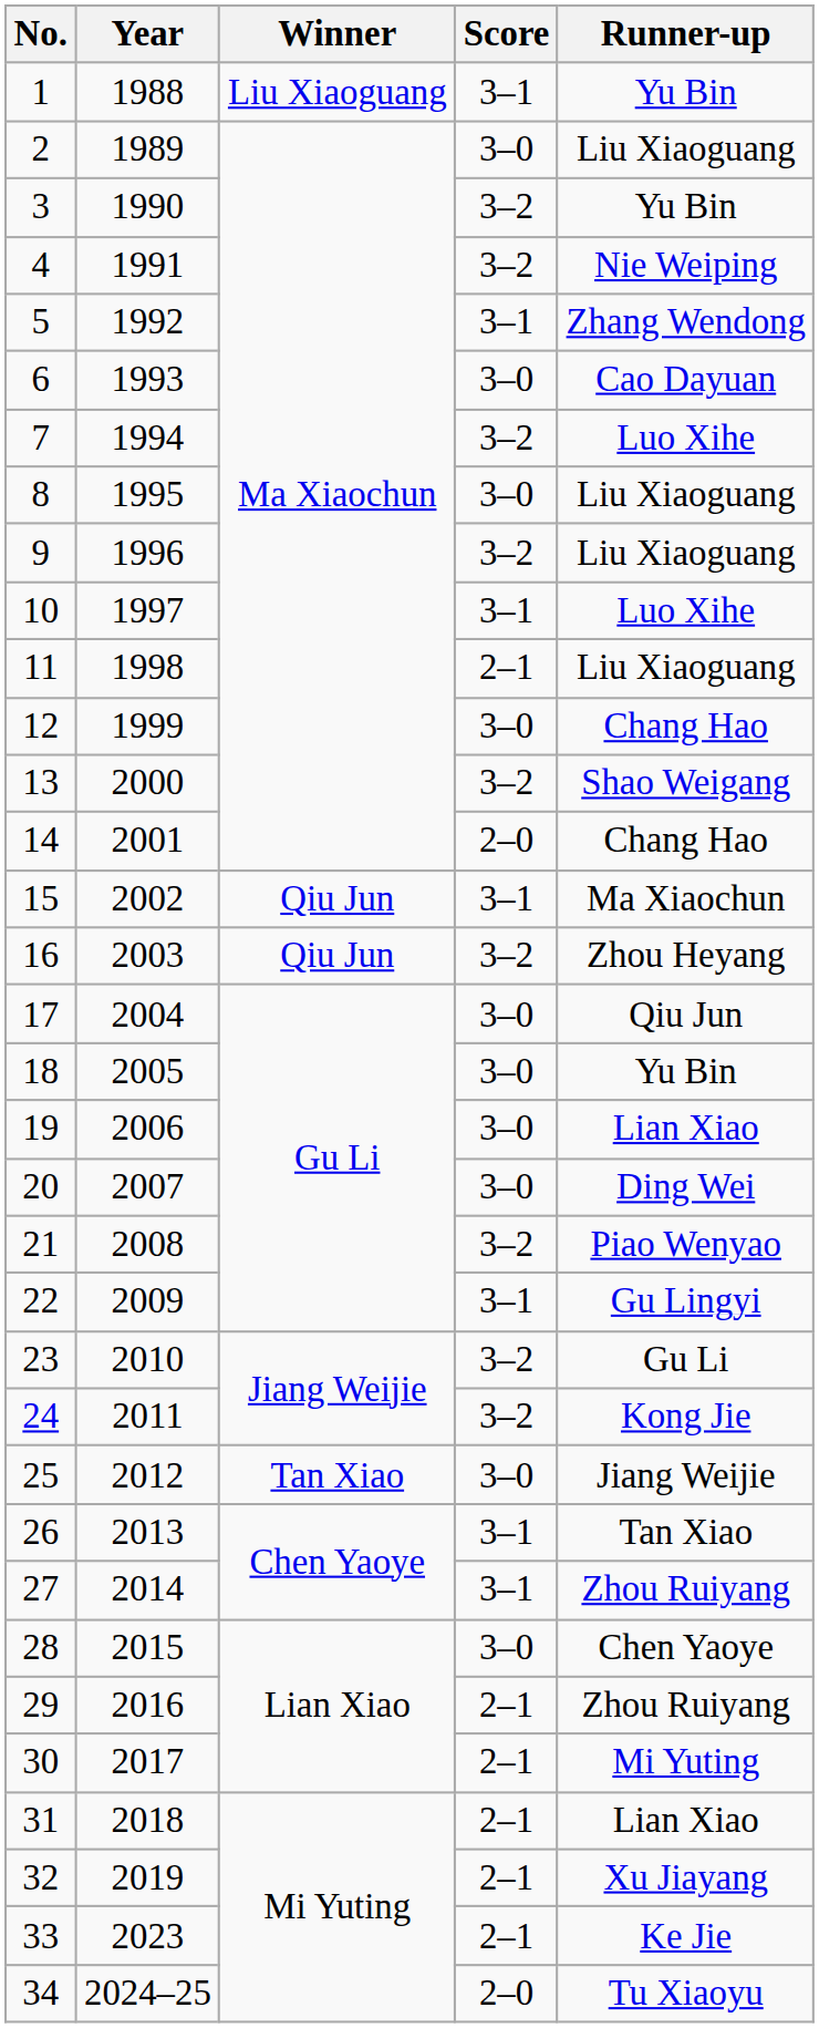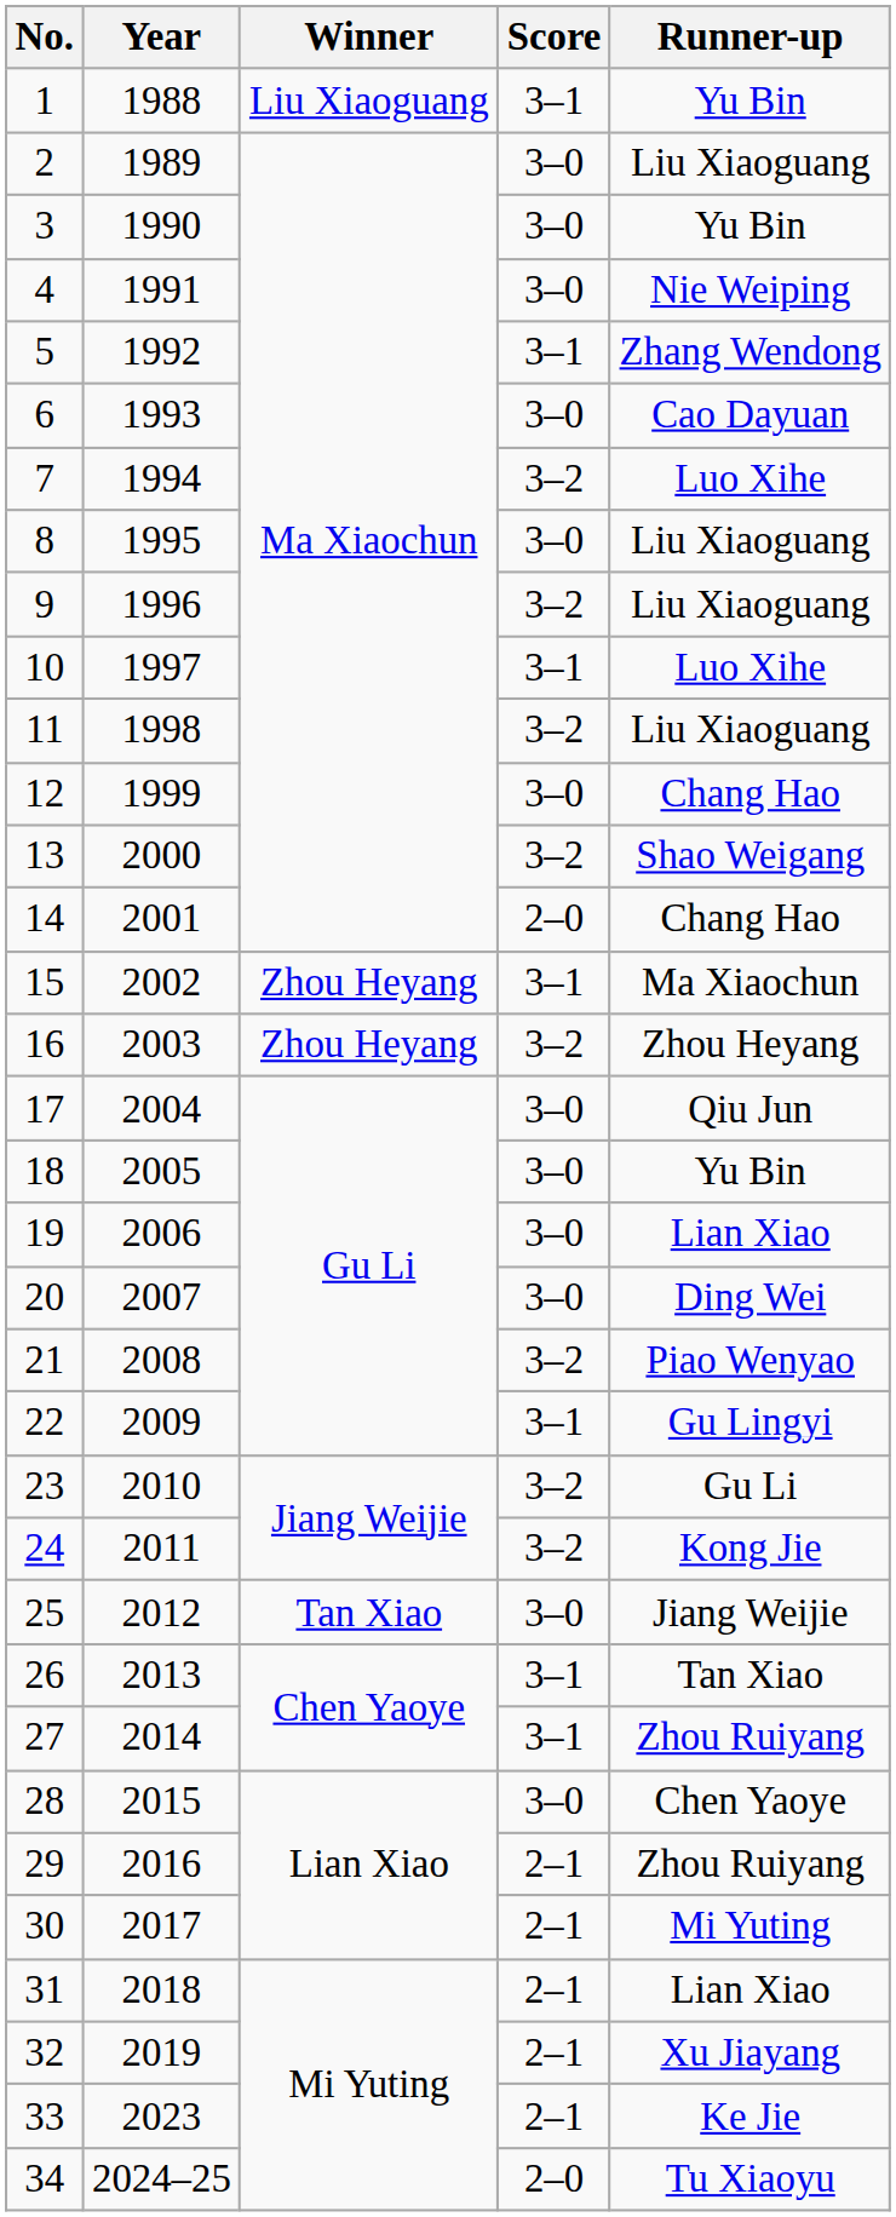 <table class="wikitable" style="text-align: center;">
 <tr>
 <th>No.</th>
 <th>Year</th>
 <th>Winner</th>
 <th>Score</th>
 <th>Runner-up</th>
 </tr>
 <tr>
 <td>1</td>
 <td>1988</td>
 <td><a href='#'>Liu Xiaoguang</a></td>
 <td>3–1</td>
 <td><a href='#'>Yu Bin</a></td>
 </tr>
 <tr>
 <td>2</td>
 <td>1989</td>
 <td rowspan="13"><a href='#'>Ma Xiaochun</a></td>
 <td>3–0</td>
 <td>Liu Xiaoguang</td>
 </tr>
 <tr>
 <td>3</td>
 <td>1990</td>
-<td>3–2</td>
+<td>3–0</td>
 <td>Yu Bin</td>
 </tr>
 <tr>
 <td>4</td>
 <td>1991</td>
-<td>3–2</td>
+<td>3–0</td>
 <td><a href='#'>Nie Weiping</a></td>
 </tr>
 <tr>
 <td>5</td>
 <td>1992</td>
 <td>3–1</td>
 <td><a href='#'>Zhang Wendong</a></td>
 </tr>
 <tr>
 <td>6</td>
 <td>1993</td>
 <td>3–0</td>
 <td><a href='#'>Cao Dayuan</a></td>
 </tr>
 <tr>
 <td>7</td>
 <td>1994</td>
 <td>3–2</td>
 <td><a href='#'>Luo Xihe</a></td>
 </tr>
 <tr>
 <td>8</td>
 <td>1995</td>
 <td>3–0</td>
 <td>Liu Xiaoguang</td>
 </tr>
 <tr>
 <td>9</td>
 <td>1996</td>
 <td>3–2</td>
 <td>Liu Xiaoguang</td>
 </tr>
 <tr>
 <td>10</td>
 <td>1997</td>
 <td>3–1</td>
 <td><a href='#'>Luo Xihe</a></td>
 </tr>
 <tr>
 <td>11</td>
 <td>1998</td>
-<td>2–1</td>
+<td>3–2</td>
 <td>Liu Xiaoguang</td>
 </tr>
 <tr>
 <td>12</td>
 <td>1999</td>
 <td>3–0</td>
 <td><a href='#'>Chang Hao</a></td>
 </tr>
 <tr>
 <td>13</td>
 <td>2000</td>
 <td>3–2</td>
 <td><a href='#'>Shao Weigang</a></td>
 </tr>
 <tr>
 <td>14</td>
 <td>2001</td>
 <td>2–0</td>
 <td>Chang Hao</td>
 </tr>
 <tr>
 <td>15</td>
 <td>2002</td>
-<td><a href='#'>Qiu Jun</a></td>
+<td><a href='#'>Zhou Heyang</a></td>
 <td>3–1</td>
 <td>Ma Xiaochun</td>
 </tr>
 <tr>
 <td>16</td>
 <td>2003</td>
-<td><a href='#'>Qiu Jun</a></td>
+<td><a href='#'>Zhou Heyang</a></td>
 <td>3–2</td>
 <td>Zhou Heyang</td>
 </tr>
 <tr>
 <td>17</td>
 <td>2004</td>
 <td rowspan="6"><a href='#'>Gu Li</a></td>
 <td>3–0</td>
 <td>Qiu Jun</td>
 </tr>
 <tr>
 <td>18</td>
 <td>2005</td>
 <td>3–0</td>
 <td>Yu Bin</td>
 </tr>
 <tr>
 <td>19</td>
 <td>2006</td>
 <td>3–0</td>
 <td><a href='#'>Lian Xiao</a></td>
 </tr>
 <tr>
 <td>20</td>
 <td>2007</td>
 <td>3–0</td>
 <td><a href='#'>Ding Wei</a></td>
 </tr>
 <tr>
 <td>21</td>
 <td>2008</td>
 <td>3–2</td>
 <td><a href='#'>Piao Wenyao</a></td>
 </tr>
 <tr>
 <td>22</td>
 <td>2009</td>
 <td>3–1</td>
 <td><a href='#'>Gu Lingyi</a></td>
 </tr>
 <tr>
 <td>23</td>
 <td>2010</td>
 <td rowspan="2"><a href='#'>Jiang Weijie</a></td>
 <td>3–2</td>
 <td>Gu Li</td>
 </tr>
 <tr>
 <td><a href='#'>24</a></td>
 <td>2011</td>
 <td>3–2</td>
 <td><a href='#'>Kong Jie</a></td>
 </tr>
 <tr>
 <td>25</td>
 <td>2012</td>
 <td><a href='#'>Tan Xiao</a></td>
 <td>3–0</td>
 <td>Jiang Weijie</td>
 </tr>
 <tr>
 <td>26</td>
 <td>2013</td>
 <td rowspan="2"><a href='#'>Chen Yaoye</a></td>
 <td>3–1</td>
 <td>Tan Xiao</td>
 </tr>
 <tr>
 <td>27</td>
 <td>2014</td>
 <td>3–1</td>
 <td><a href='#'>Zhou Ruiyang</a></td>
 </tr>
 <tr>
 <td>28</td>
 <td>2015</td>
 <td rowspan="3">Lian Xiao</td>
 <td>3–0</td>
 <td>Chen Yaoye</td>
 </tr>
 <tr>
 <td>29</td>
 <td>2016</td>
 <td>2–1</td>
 <td>Zhou Ruiyang</td>
 </tr>
 <tr>
 <td>30</td>
 <td>2017</td>
 <td>2–1</td>
 <td><a href='#'>Mi Yuting</a></td>
 </tr>
 <tr>
 <td>31</td>
 <td>2018</td>
 <td rowspan=4>Mi Yuting</td>
 <td>2–1</td>
 <td>Lian Xiao</td>
 </tr>
 <tr>
 <td>32</td>
 <td>2019</td>
 <td>2–1</td>
 <td><a href='#'>Xu Jiayang</a></td>
 </tr>
 <tr>
 <td>33</td>
 <td>2023</td>
 <td>2–1</td>
 <td><a href='#'>Ke Jie</a></td>
 </tr>
 <tr>
 <td>34</td>
 <td>2024–25</td>
 <td>2–0</td>
 <td><a href='#'>Tu Xiaoyu</a></td>
 </tr>
 </table>
